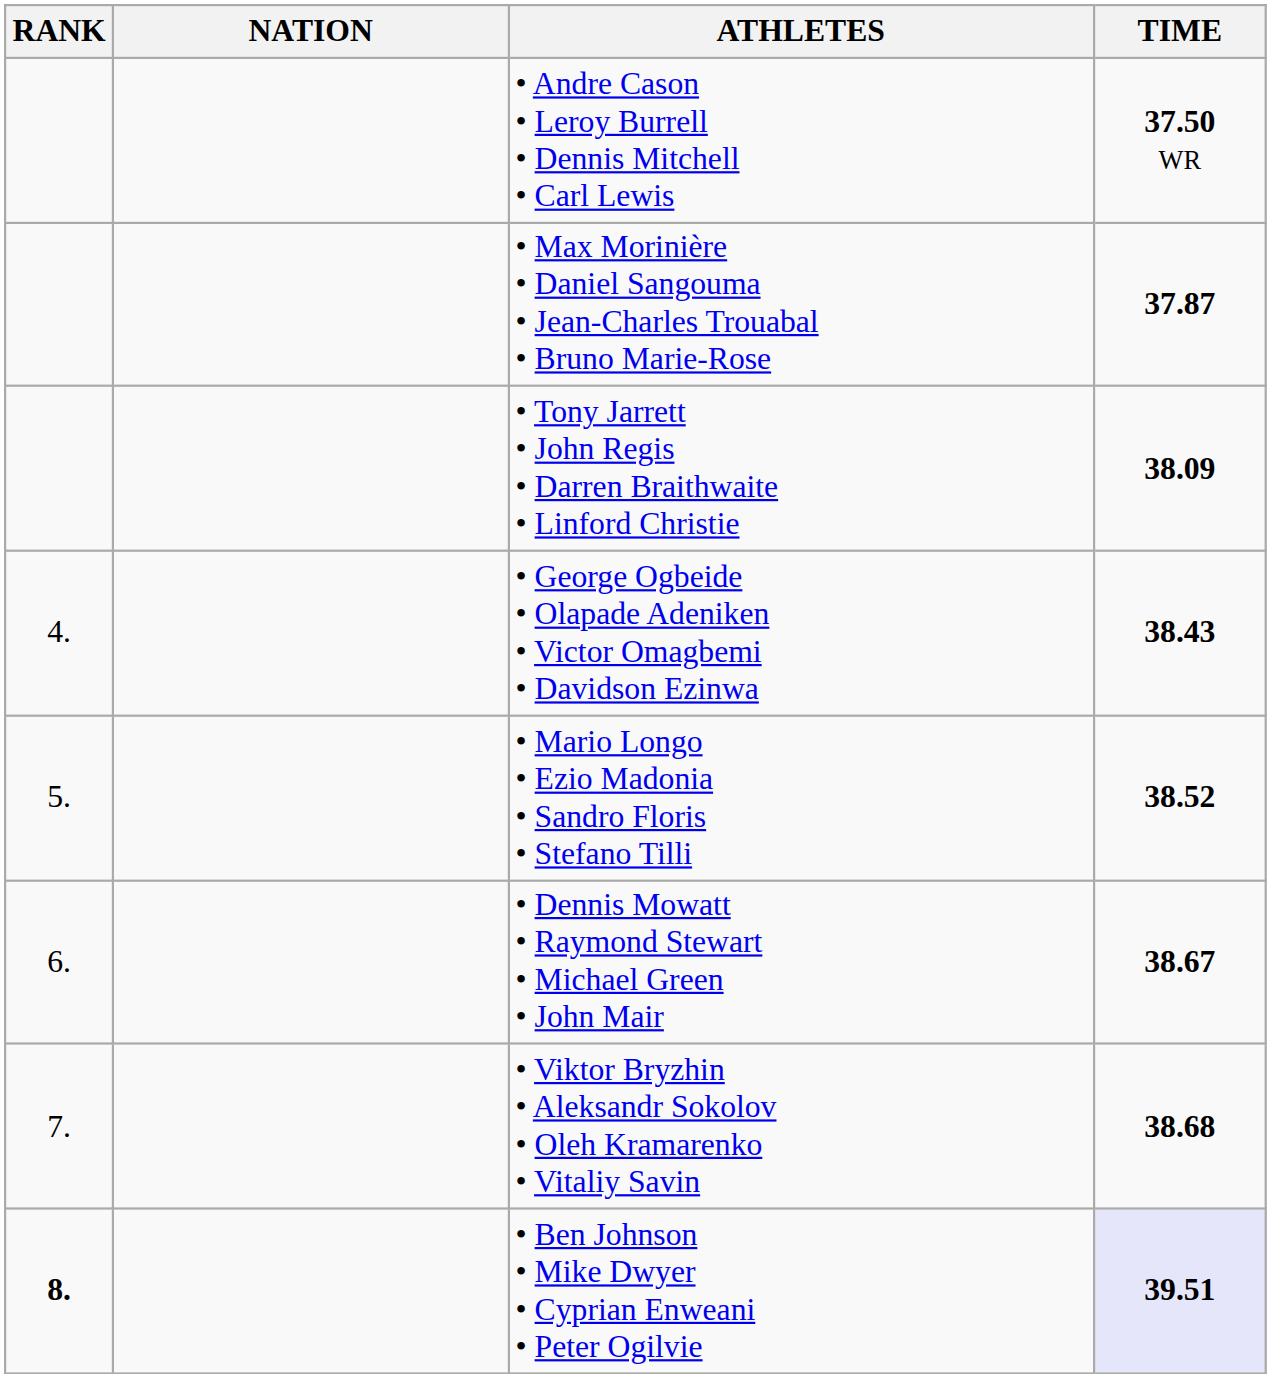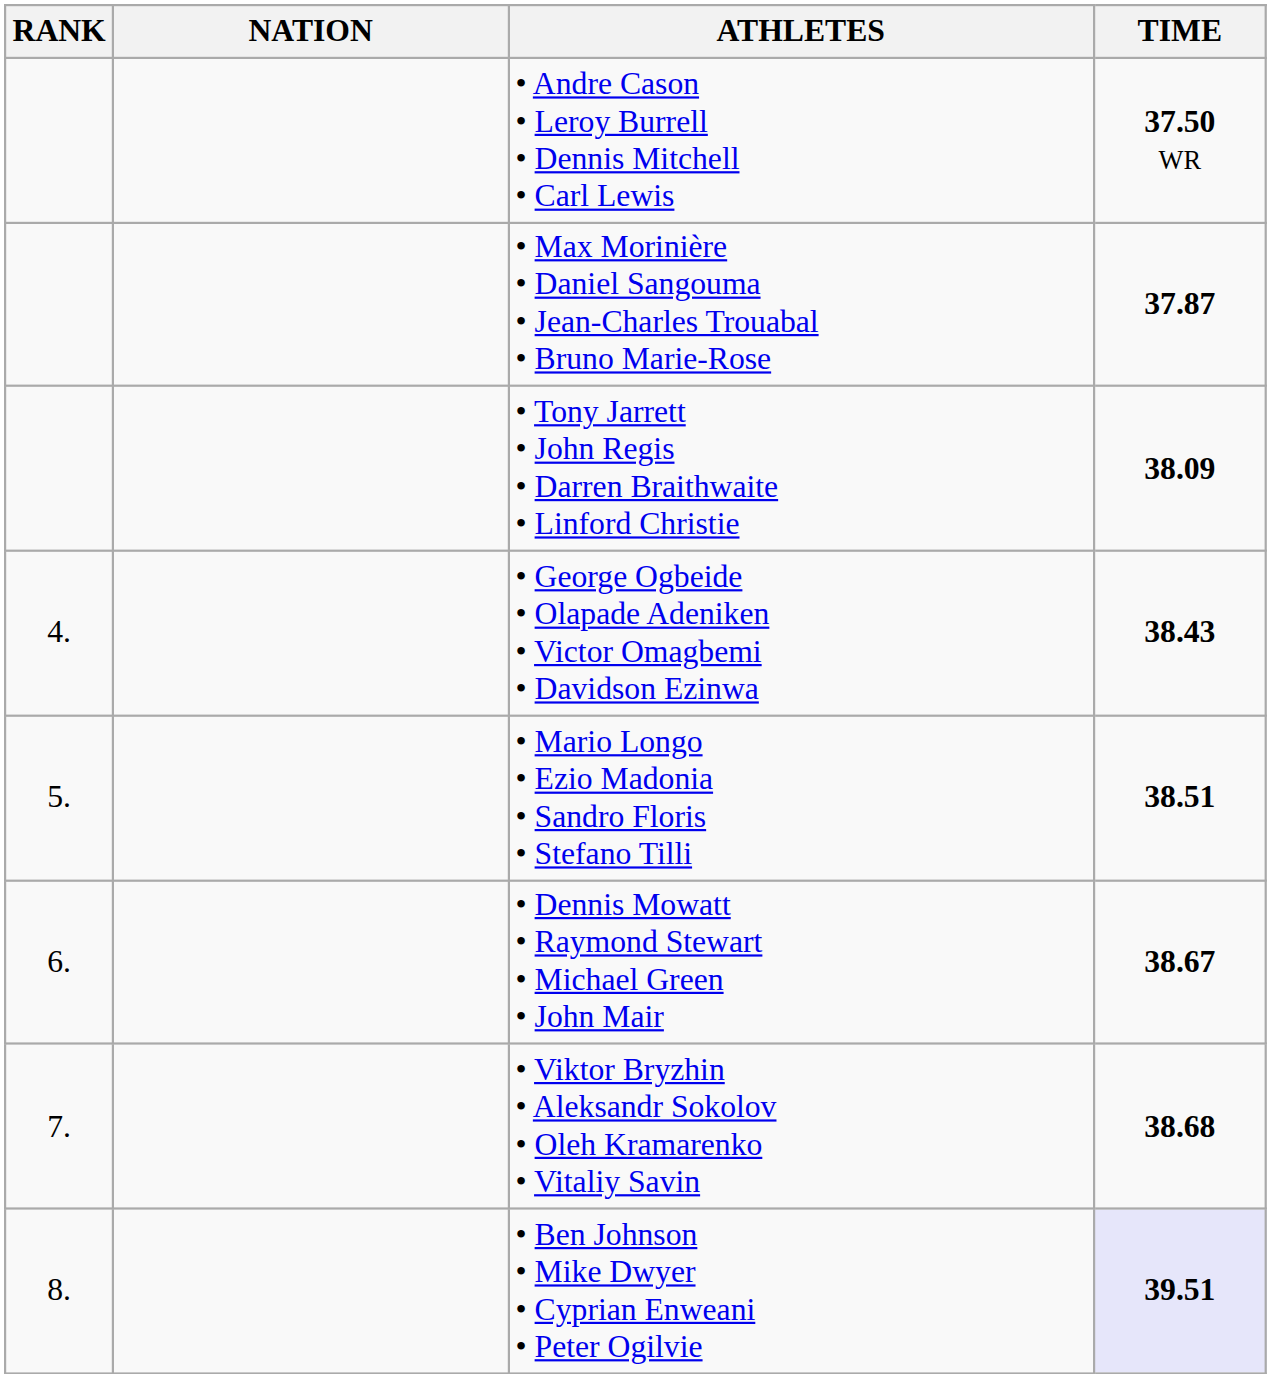 <table class="wikitable" style="border-collapse: collapse; font-size: 90%;">
 <tr>
 <th>RANK</th>
 <th style="width: 12em">NATION</th>
 <th style="width: 18em">ATHLETES</th>
 <th style="width: 5em">TIME</th>
 </tr>
 <tr>
 <td align="center"></td>
 <td align="center"></td>
 <td>• <a href='#'>Andre Cason</a><br>• <a href='#'>Leroy Burrell</a><br>• <a href='#'>Dennis Mitchell</a><br>• <a href='#'>Carl Lewis</a></td>
 <td align="center"><strong>37.50</strong><br><small>WR</small></td>
 </tr>
 <tr>
 <td align="center"></td>
 <td align="center"></td>
 <td>• <a href='#'>Max Morinière</a><br>• <a href='#'>Daniel Sangouma</a><br>• <a href='#'>Jean-Charles Trouabal</a><br>• <a href='#'>Bruno Marie-Rose</a></td>
 <td align="center"><strong>37.87</strong></td>
 </tr>
 <tr>
 <td align="center"></td>
 <td align="center"></td>
 <td>• <a href='#'>Tony Jarrett</a><br>• <a href='#'>John Regis</a><br>• <a href='#'>Darren Braithwaite</a><br>• <a href='#'>Linford Christie</a></td>
 <td align="center"><strong>38.09</strong></td>
 </tr>
 <tr>
 <td align="center">4.</td>
 <td align="center"></td>
 <td>• <a href='#'>George Ogbeide</a><br>• <a href='#'>Olapade Adeniken</a><br>• <a href='#'>Victor Omagbemi</a><br>• <a href='#'>Davidson Ezinwa</a></td>
 <td align="center"><strong>38.43</strong></td>
 </tr>
 <tr>
 <td align="center">5.</td>
 <td align="center"></td>
 <td>• <a href='#'>Mario Longo</a><br>• <a href='#'>Ezio Madonia</a><br>• <a href='#'>Sandro Floris</a><br>• <a href='#'>Stefano Tilli</a></td>
-<td align="center"><strong>38.52</strong></td>
+<td align="center"><strong>38.51</strong></td>
 </tr>
 <tr>
 <td align="center">6.</td>
 <td align="center"></td>
 <td>• <a href='#'>Dennis Mowatt</a><br>• <a href='#'>Raymond Stewart</a><br>• <a href='#'>Michael Green</a><br>• <a href='#'>John Mair</a></td>
 <td align="center"><strong>38.67</strong></td>
 </tr>
 <tr>
 <td align="center">7.</td>
 <td align="center"></td>
 <td>• <a href='#'>Viktor Bryzhin</a><br>• <a href='#'>Aleksandr Sokolov</a><br>• <a href='#'>Oleh Kramarenko</a><br>• <a href='#'>Vitaliy Savin</a></td>
 <td align="center"><strong>38.68</strong></td>
 </tr>
 <tr>
-<td align="center"><strong>8.</strong></td>
+<td align="center">8.</td>
 <td align="center"></td>
 <td>• <a href='#'>Ben Johnson</a><br>• <a href='#'>Mike Dwyer</a><br>• <a href='#'>Cyprian Enweani</a><br>• <a href='#'>Peter Ogilvie</a></td>
 <td align="center" style="background: lavender;"><strong>39.51</strong></td>
 </tr>
 </table>
